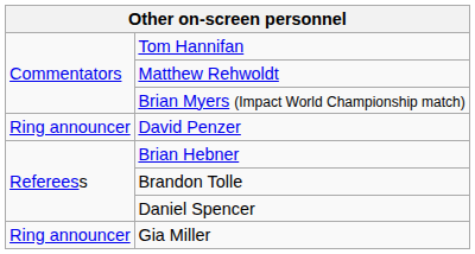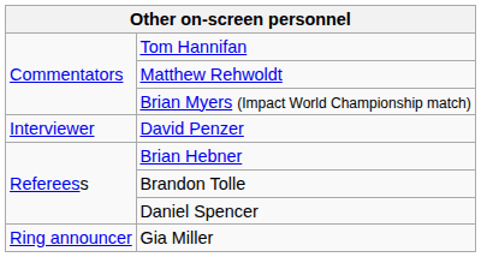 <table align="right" class="wikitable" style="border:1px; font-size:90%; margin-left:1em;">
 <tr>
 <th width="250" colspan="2"><strong>Other on-screen personnel</strong></th>
 </tr>
 <tr>
 <td rowspan="3"><a href='#'>Commentators</a></td>
 <td><a href='#'>Tom Hannifan</a></td>
 </tr>
 <tr>
 <td><a href='#'>Matthew Rehwoldt</a></td>
 </tr>
 <tr>
 <td><a href='#'>Brian Myers</a> <small>(Impact World Championship match)</small></td>
 </tr>
 <tr>
-<td rowspan="1"><a href='#'>Ring announcer</a></td>
+<td rowspan="1"><a href='#'>Interviewer</a></td>
 <td><a href='#'>David Penzer</a></td>
 </tr>
 <tr>
 <td rowspan="3"><a href='#'>Referees</a>s</td>
 <td><a href='#'>Brian Hebner</a></td>
 </tr>
 <tr>
 <td>Brandon Tolle</td>
 </tr>
 <tr>
 <td>Daniel Spencer</td>
 </tr>
 <tr>
 <td rowspan="1"><a href='#'>Ring announcer</a></td>
 <td>Gia Miller</td>
 </tr>
 </table>
